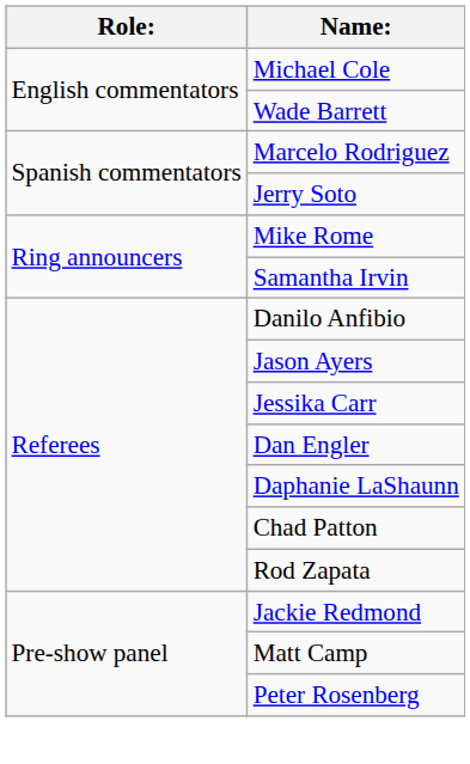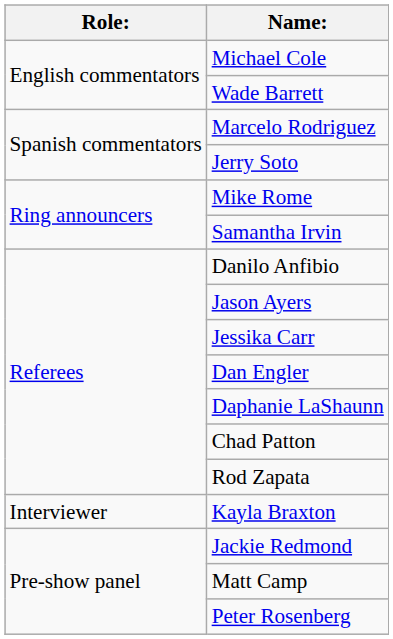 <table class=wikitable style="font-size:90%; margin: 0.5em 0 0.5em 1em; float: right; clear: right;">
 <tr>
 <th>Role:</th>
 <th>Name:</th>
 </tr>
 <tr>
 <td rowspan=2>English commentators</td>
 <td><a href='#'>Michael Cole</a></td>
 </tr>
 <tr>
 <td><a href='#'>Wade Barrett</a></td>
 </tr>
 <tr>
 <td rowspan=2>Spanish commentators</td>
 <td><a href='#'>Marcelo Rodriguez</a></td>
 </tr>
 <tr>
 <td><a href='#'>Jerry Soto</a></td>
 </tr>
 <tr>
 <td rowspan=2><a href='#'>Ring announcers</a></td>
 <td><a href='#'>Mike Rome</a> </td>
 </tr>
 <tr>
 <td><a href='#'>Samantha Irvin</a> </td>
 </tr>
 <tr>
 <td rowspan=7><a href='#'>Referees</a></td>
 <td>Danilo Anfibio</td>
 </tr>
 <tr>
 <td><a href='#'>Jason Ayers</a></td>
 </tr>
 <tr>
 <td><a href='#'>Jessika Carr</a></td>
 </tr>
 <tr>
 <td><a href='#'>Dan Engler</a></td>
 </tr>
 <tr>
 <td><a href='#'>Daphanie LaShaunn</a></td>
 </tr>
 <tr>
 <td>Chad Patton</td>
 </tr>
 <tr>
 <td>Rod Zapata</td>
 </tr>
 <tr>
+<td rowspan=1>Interviewer</td>
+<td><a href='#'>Kayla Braxton</a></td>
+</tr>
+<tr>
 <td rowspan="3">Pre-show panel</td>
 <td><a href='#'>Jackie Redmond</a></td>
 </tr>
 <tr>
 <td>Matt Camp</td>
 </tr>
 <tr>
 <td><a href='#'>Peter Rosenberg</a></td>
 </tr>
 </table>
